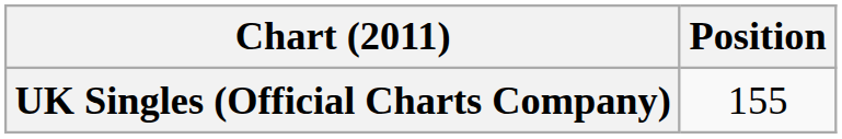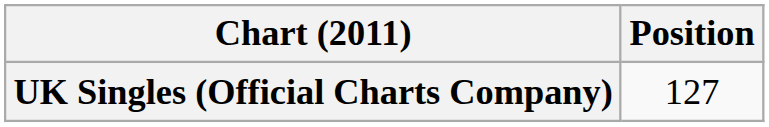 <table class="wikitable plainrowheaders" style="text-align:center;" border="1">
 <tr>
 <th scope="col">Chart (2011)</th>
 <th scope="col">Position</th>
 </tr>
 <tr>
 <th scope="row">UK Singles (Official Charts Company)</th>
-<td align="center">155</td>
+<td align="center">127</td>
 </tr>
 </table>
